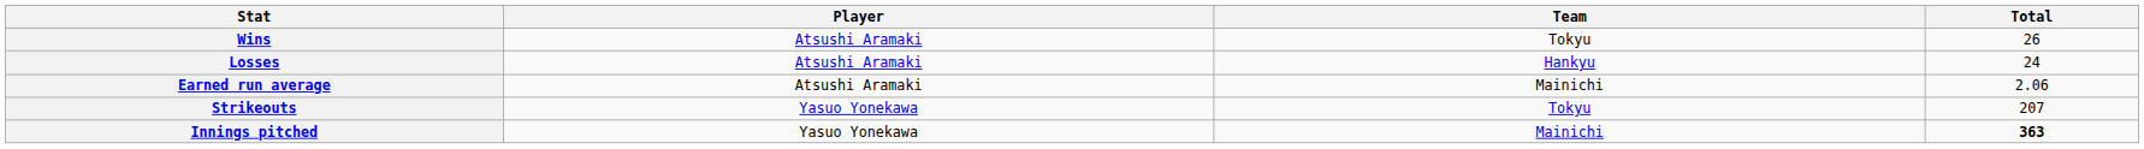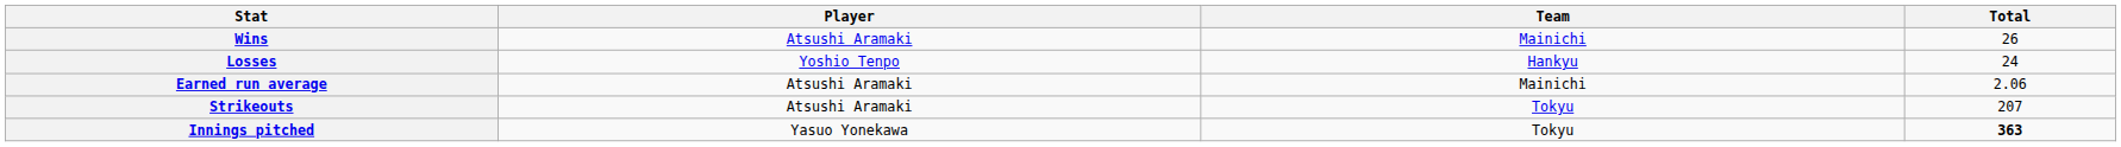 <table class="wikitable" style="text-align:center;">
 <tr>
 <th scope="col" width="7%">Stat</th>
 <th scope="col" width="10%">Player</th>
 <th scope="col" width="10%">Team</th>
 <th scope="col" width="3%">Total</th>
 </tr>
 <tr>
 <th scope="row" style="text-align:center;"><a href='#'>Wins</a></th>
 <td><a href='#'>Atsushi Aramaki</a></td>
-<td>Tokyu</td>
+<td><a href='#'>Mainichi</a></td>
 <td>26</td>
 </tr>
 <tr>
 <th scope="row" style="text-align:center;"><a href='#'>Losses</a></th>
-<td><a href='#'>Atsushi Aramaki</a></td>
+<td><a href='#'>Yoshio Tenpo</a></td>
 <td><a href='#'>Hankyu</a></td>
 <td>24</td>
 </tr>
 <tr>
 <th scope="row" style="text-align:center;"><a href='#'>Earned run average</a></th>
 <td>Atsushi Aramaki</td>
 <td>Mainichi</td>
 <td>2.06</td>
 </tr>
 <tr>
 <th scope="row" style="text-align:center;"><a href='#'>Strikeouts</a></th>
-<td><a href='#'>Yasuo Yonekawa</a></td>
+<td>Atsushi Aramaki</td>
 <td><a href='#'>Tokyu</a></td>
 <td>207</td>
 </tr>
 <tr>
 <th scope="row" style="text-align:center;"><a href='#'>Innings pitched</a></th>
 <td>Yasuo Yonekawa</td>
-<td><a href='#'>Mainichi</a></td>
+<td>Tokyu</td>
 <td><strong>363</strong></td>
 </tr>
 </table>
